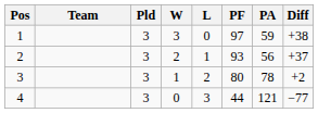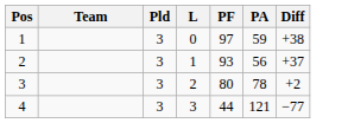 <table class="wikitable" style="text-align: center;">
 <tr>
 <th width="30">Pos</th>
 <th width="110">Team</th>
 <th width="30">Pld</th>
-<th width="30">W</th>
 <th width="30">L</th>
 <th width="30">PF</th>
 <th width="30">PA</th>
 <th width="30">Diff</th>
 </tr>
 <tr>
 <td>1</td>
 <td align="left"></td>
-<td>3</td>
 <td>3</td>
 <td>0</td>
 <td>97</td>
 <td>59</td>
 <td>+38</td>
 </tr>
 <tr>
 <td>2</td>
 <td align="left"></td>
 <td>3</td>
-<td>2</td>
 <td>1</td>
 <td>93</td>
 <td>56</td>
 <td>+37</td>
 </tr>
 <tr>
 <td>3</td>
 <td align="left"></td>
 <td>3</td>
-<td>1</td>
 <td>2</td>
 <td>80</td>
 <td>78</td>
 <td>+2</td>
 </tr>
 <tr>
 <td>4</td>
 <td align="left"></td>
 <td>3</td>
-<td>0</td>
 <td>3</td>
 <td>44</td>
 <td>121</td>
 <td>−77</td>
 </tr>
 </table>
